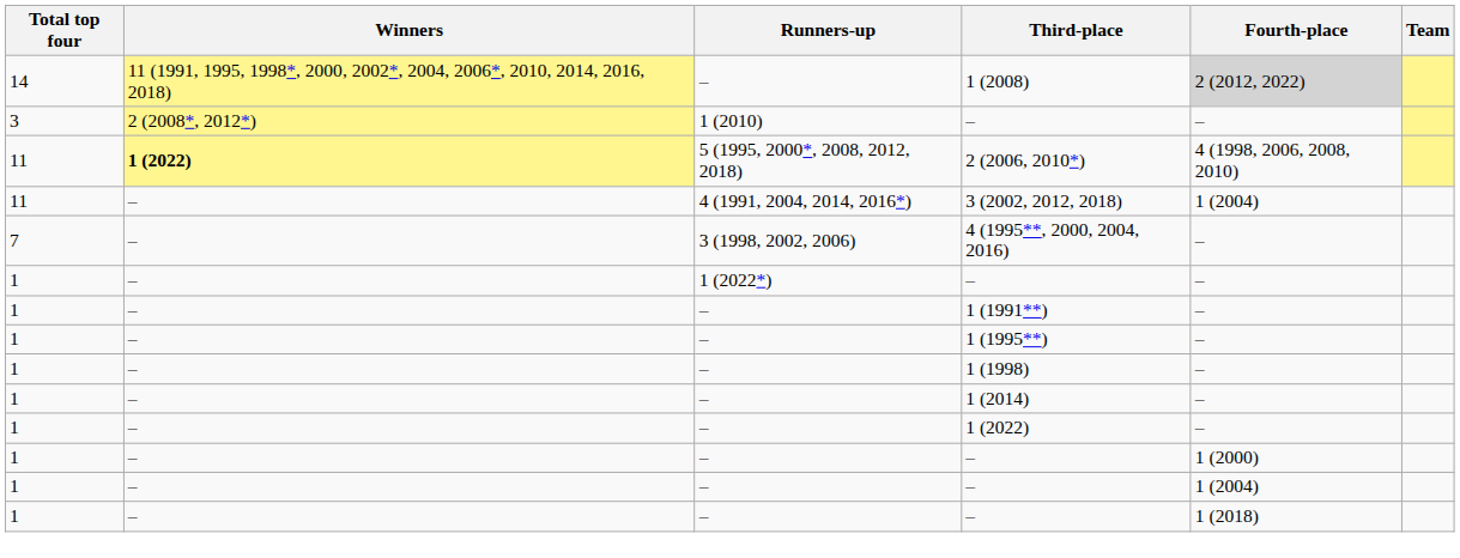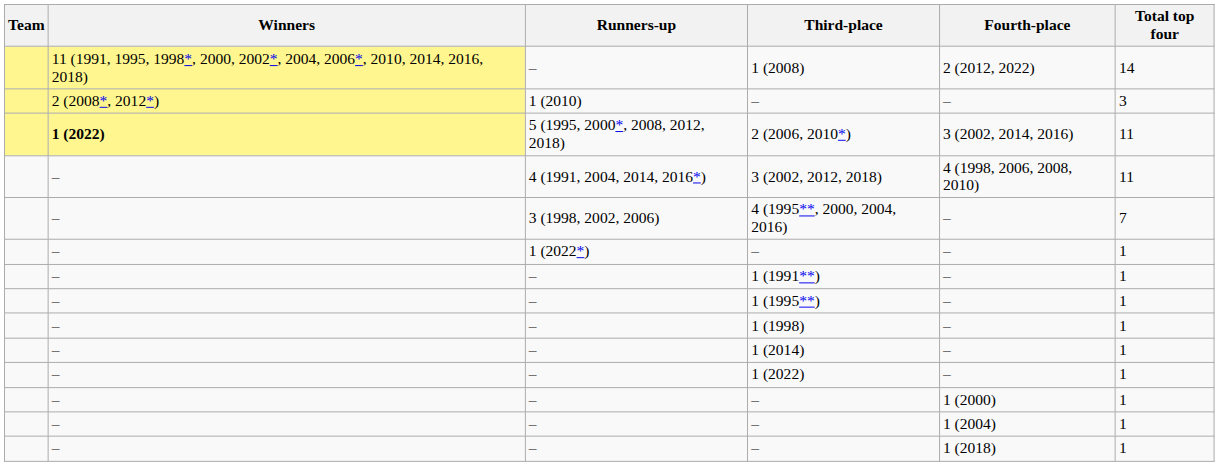 <table class="wikitable sortable">
 <tr>
-<th>Total top four</th>
+<th>Team</th>
 <th>Winners</th>
 <th>Runners-up</th>
 <th>Third-place</th>
 <th>Fourth-place</th>
-<th>Team</th>
+<th>Total top four</th>
 </tr>
 <tr>
-<td>14</td>
+<td style="background:#fff68f;"></td>
 <td style="background:#fff68f;">11 (1991, 1995, 1998<a href='#'>*</a>, 2000, 2002<a href='#'>*</a>, 2004, 2006<a href='#'>*</a>, 2010, 2014, 2016, 2018)</td>
 <td>–</td>
 <td>1 (2008)</td>
-<td style="background: lightgrey;">2 (2012, 2022)</td>
-<td style="background:#fff68f;"></td>
+<td>2 (2012, 2022)</td>
+<td>14</td>
 </tr>
 <tr>
-<td>3</td>
+<td style="background:#fff68f;"></td>
 <td style="background:#fff68f;">2 (2008<a href='#'>*</a>, 2012<a href='#'>*</a>)</td>
 <td>1 (2010)</td>
 <td>–</td>
 <td>–</td>
-<td style="background:#fff68f;"></td>
+<td>3</td>
 </tr>
 <tr>
-<td>11</td>
+<td style="background:#fff68f;"></td>
 <td style="background:#fff68f;"><strong>1 (2022)</strong></td>
 <td>5 (1995, 2000<a href='#'>*</a>, 2008, 2012, 2018)</td>
 <td>2 (2006, 2010<a href='#'>*</a>)</td>
-<td>4 (1998, 2006, 2008, 2010)</td>
-<td style="background:#fff68f;"></td>
+<td>3 (2002, 2014, 2016)</td>
+<td>11</td>
 </tr>
 <tr>
-<td>11</td>
+<td></td>
 <td>–</td>
 <td>4 (1991, 2004, 2014, 2016<a href='#'>*</a>)</td>
 <td>3 (2002, 2012, 2018)</td>
-<td>1 (2004)</td>
-<td></td>
+<td>4 (1998, 2006, 2008, 2010)</td>
+<td>11</td>
 </tr>
 <tr>
-<td>7</td>
+<td></td>
 <td>–</td>
 <td>3 (1998, 2002, 2006)</td>
 <td>4 (1995<a href='#'>**</a>, 2000, 2004, 2016)</td>
 <td>–</td>
-<td></td>
+<td>7</td>
 </tr>
 <tr>
-<td>1</td>
+<td></td>
 <td>–</td>
 <td>1 (2022<a href='#'>*</a>)</td>
 <td>–</td>
 <td>–</td>
-<td></td>
+<td>1</td>
 </tr>
 <tr>
-<td>1</td>
+<td></td>
 <td>–</td>
 <td>–</td>
 <td>1 (1991<a href='#'>**</a>)</td>
 <td>–</td>
-<td></td>
+<td>1</td>
 </tr>
 <tr>
-<td>1</td>
+<td></td>
 <td>–</td>
 <td>–</td>
 <td>1 (1995<a href='#'>**</a>)</td>
 <td>–</td>
-<td></td>
+<td>1</td>
 </tr>
 <tr>
-<td>1</td>
+<td></td>
 <td>–</td>
 <td>–</td>
 <td>1 (1998)</td>
 <td>–</td>
-<td></td>
+<td>1</td>
 </tr>
 <tr>
-<td>1</td>
+<td></td>
 <td>–</td>
 <td>–</td>
 <td>1 (2014)</td>
 <td>–</td>
-<td></td>
+<td>1</td>
 </tr>
 <tr>
-<td>1</td>
+<td></td>
 <td>–</td>
 <td>–</td>
 <td>1 (2022)</td>
 <td>–</td>
-<td></td>
+<td>1</td>
 </tr>
 <tr>
-<td>1</td>
+<td></td>
 <td>–</td>
 <td>–</td>
 <td>–</td>
 <td>1 (2000)</td>
-<td></td>
+<td>1</td>
 </tr>
 <tr>
-<td>1</td>
+<td></td>
 <td>–</td>
 <td>–</td>
 <td>–</td>
 <td>1 (2004)</td>
-<td></td>
+<td>1</td>
 </tr>
 <tr>
-<td>1</td>
+<td></td>
 <td>–</td>
 <td>–</td>
 <td>–</td>
 <td>1 (2018)</td>
-<td></td>
+<td>1</td>
 </tr>
 </table>
